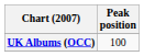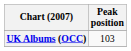 <table class="wikitable sortable plainrowheaders" style=text-align:center">
 <tr>
 <th>Chart (2007)</th>
 <th>Peak<br>position</th>
 </tr>
 <tr>
 </tr>
 <tr>
 </tr>
 <tr>
 </tr>
 <tr>
 </tr>
 <tr>
 </tr>
 <tr>
 <th scope="row"><a href='#'>UK Albums</a> (<a href='#'>OCC</a>)</th>
-<td align="center">100</td>
+<td align="center">103</td>
 </tr>
 <tr>
 </tr>
 <tr>
 </tr>
 </table>
